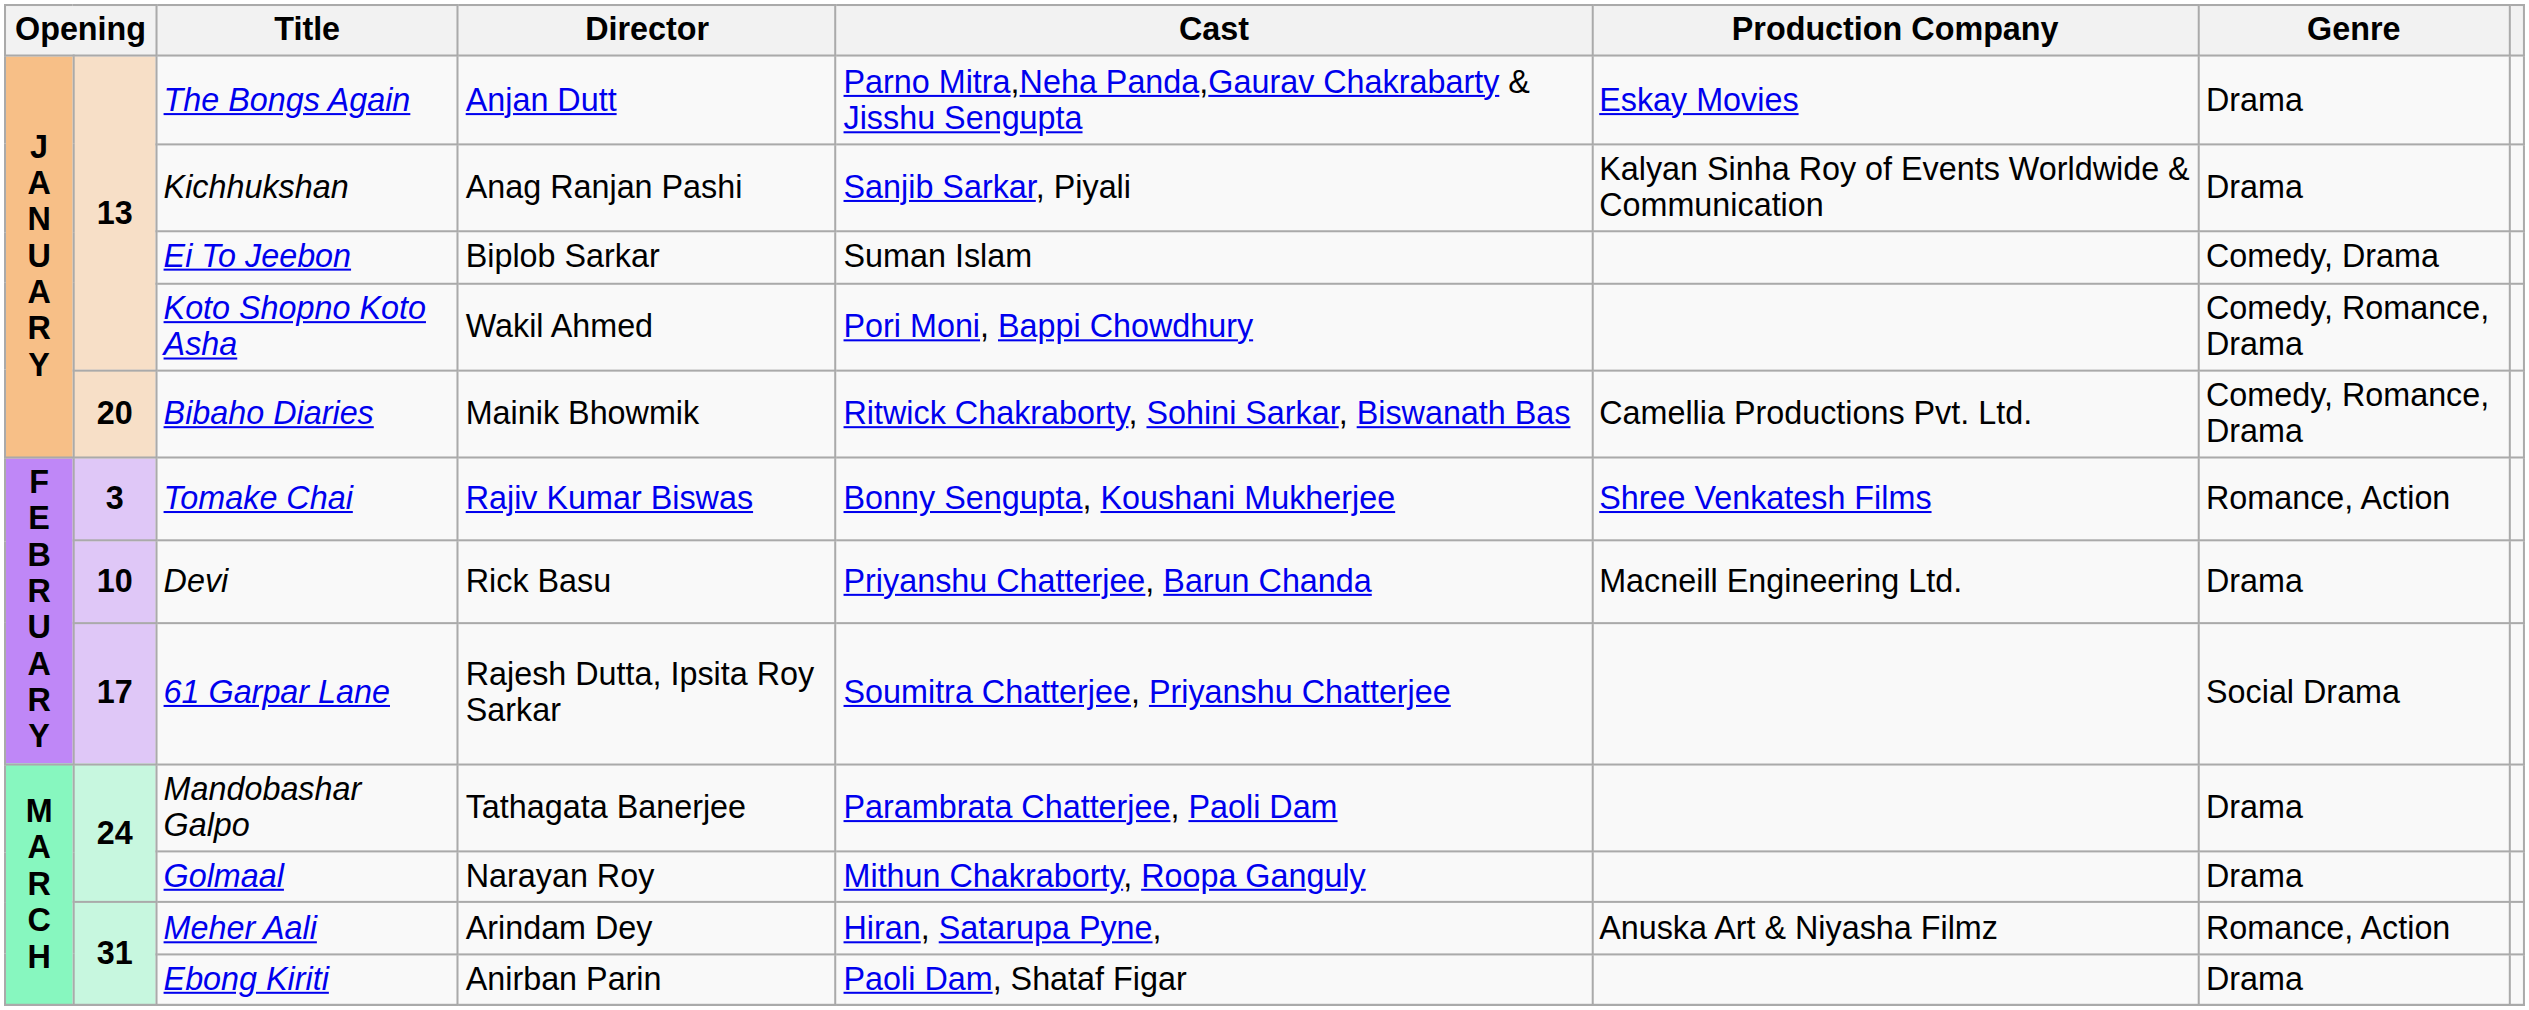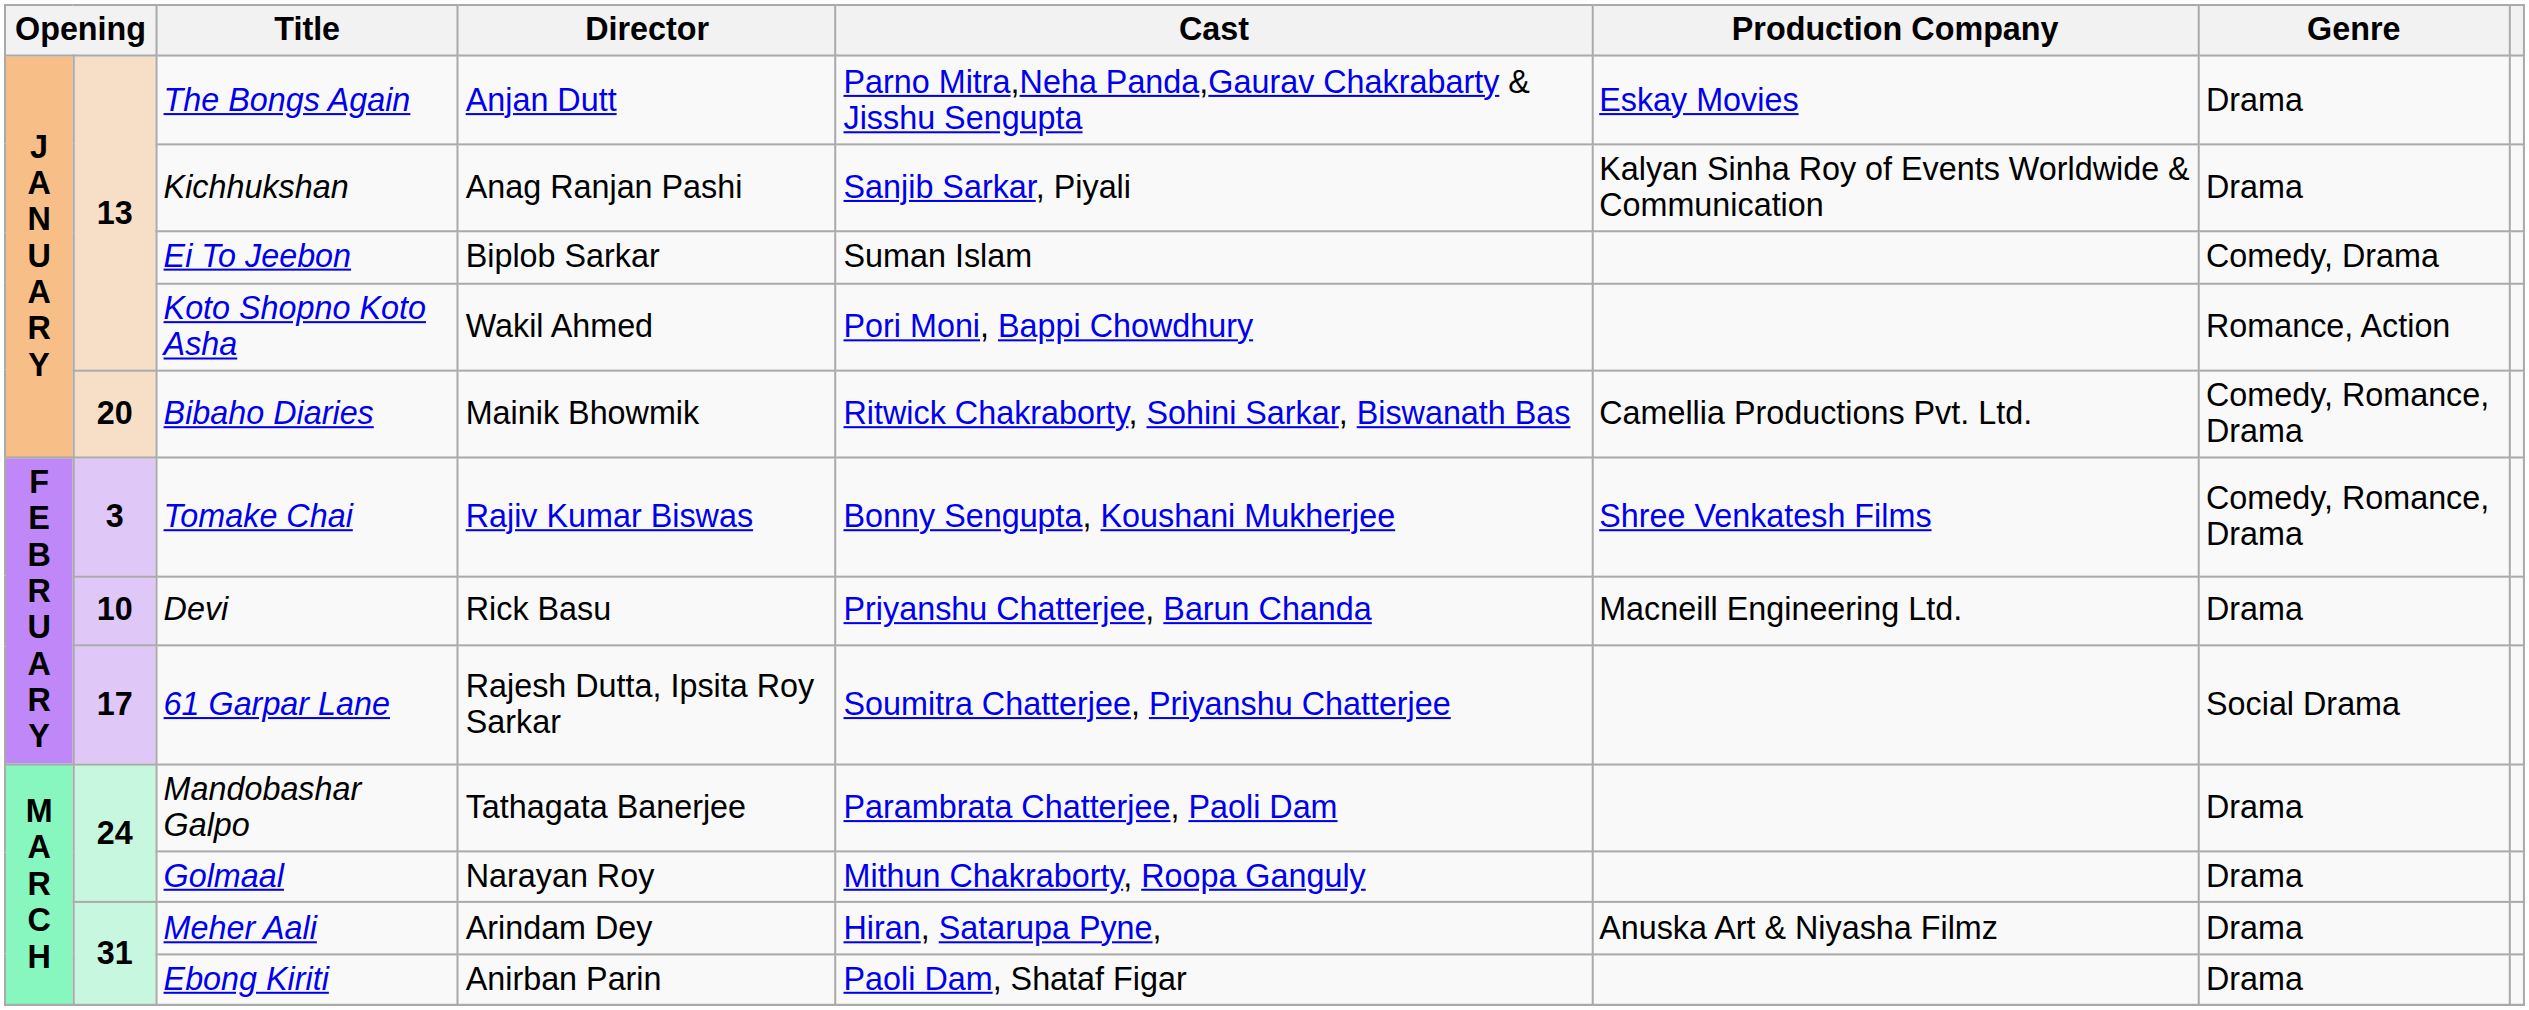 <table class="wikitable sortable">
 <tr>
 <th colspan="2" style="width:6%;">Opening</th>
 <th>Title</th>
 <th style="width:15%;">Director</th>
 <th style="width:30%;">Cast</th>
 <th>Production Company</th>
 <th>Genre</th>
 <th></th>
 </tr>
 <tr>
 <th rowspan="5" style="text-align:center; background:#f7bf87">J<br>A<br>N<br>U<br>A<br>R<br>Y</th>
 <td rowspan="4" style="text-align:center; background:#f7dfc7"><strong>13</strong></td>
 <td><em><a href='#'>The Bongs Again</a></em></td>
 <td><a href='#'>Anjan Dutt</a></td>
 <td><a href='#'>Parno Mitra</a>,<a href='#'>Neha Panda</a>,<a href='#'>Gaurav Chakrabarty</a> & <a href='#'>Jisshu Sengupta</a></td>
 <td><a href='#'>Eskay Movies</a></td>
 <td>Drama</td>
 <td></td>
 </tr>
 <tr>
 <td><em>Kichhukshan</em></td>
 <td>Anag Ranjan Pashi</td>
 <td><a href='#'>Sanjib Sarkar</a>, Piyali</td>
 <td>Kalyan Sinha Roy of Events Worldwide & Communication</td>
 <td>Drama</td>
 <td></td>
 </tr>
 <tr>
 <td><em><a href='#'>Ei To Jeebon</a></em></td>
 <td>Biplob Sarkar</td>
 <td>Suman Islam</td>
 <td></td>
 <td>Comedy, Drama</td>
 <td></td>
 </tr>
 <tr>
 <td><em><a href='#'>Koto Shopno Koto Asha</a></em></td>
 <td>Wakil Ahmed</td>
 <td><a href='#'>Pori Moni</a>, <a href='#'>Bappi Chowdhury</a></td>
 <td></td>
-<td>Comedy, Romance, Drama</td>
+<td>Romance, Action</td>
 <td></td>
 </tr>
 <tr>
 <td rowspan="1" style="text-align:center; background:#f7dfc7"><strong>20</strong></td>
 <td><em><a href='#'>Bibaho Diaries</a></em></td>
 <td>Mainik Bhowmik</td>
 <td><a href='#'>Ritwick Chakraborty</a>, <a href='#'>Sohini Sarkar</a>, <a href='#'>Biswanath Bas</a></td>
 <td>Camellia Productions Pvt. Ltd.</td>
 <td>Comedy, Romance, Drama</td>
 <td></td>
 </tr>
 <tr>
 <th rowspan="3" style="text-align:center; background:#bf87f7">F<br>E<br>B<br>R<br>U<br>A<br>R<br>Y</th>
 <td rowspan="1" style="text-align:center; background:#dfc7f7"><strong>3</strong></td>
 <td><em><a href='#'>Tomake Chai</a></em></td>
 <td><a href='#'>Rajiv Kumar Biswas</a></td>
 <td><a href='#'>Bonny Sengupta</a>, <a href='#'>Koushani Mukherjee</a></td>
 <td><a href='#'>Shree Venkatesh Films</a></td>
-<td>Romance, Action</td>
+<td>Comedy, Romance, Drama</td>
 <td></td>
 </tr>
 <tr>
 <td rowspan="1" style="text-align:center; background:#dfc7f7"><strong>10</strong></td>
 <td><em>Devi</em></td>
 <td>Rick Basu</td>
 <td><a href='#'>Priyanshu Chatterjee</a>, <a href='#'>Barun Chanda</a></td>
 <td>Macneill Engineering Ltd.</td>
 <td>Drama</td>
 <td></td>
 </tr>
 <tr>
 <td rowspan="1" style="text-align:center; background:#dfc7f7"><strong>17</strong></td>
 <td><em><a href='#'>61 Garpar Lane</a></em></td>
 <td>Rajesh Dutta, Ipsita Roy Sarkar</td>
 <td><a href='#'>Soumitra Chatterjee</a>, <a href='#'>Priyanshu Chatterjee</a></td>
 <td></td>
 <td>Social Drama</td>
 <td></td>
 </tr>
 <tr>
 <th rowspan="4" style="text-align:center; background:#87f7bf">M<br>A<br>R<br>C<br>H</th>
 <td rowspan="2" style="text-align:center; background:#c7f7df"><strong>24</strong></td>
 <td><em>Mandobashar Galpo</em></td>
 <td>Tathagata Banerjee</td>
 <td><a href='#'>Parambrata Chatterjee</a>, <a href='#'>Paoli Dam</a></td>
 <td></td>
 <td>Drama</td>
 <td></td>
 </tr>
 <tr>
 <td><em><a href='#'>Golmaal</a></em></td>
 <td>Narayan Roy</td>
 <td><a href='#'>Mithun Chakraborty</a>, <a href='#'>Roopa Ganguly</a></td>
 <td></td>
 <td>Drama</td>
 <td></td>
 </tr>
 <tr>
 <td rowspan="2" style="text-align:center; background:#c7f7df"><strong>31</strong></td>
 <td><em><a href='#'>Meher Aali</a></em></td>
 <td>Arindam Dey</td>
 <td><a href='#'>Hiran</a>, <a href='#'>Satarupa Pyne</a>,</td>
 <td>Anuska Art & Niyasha Filmz</td>
-<td>Romance, Action</td>
+<td>Drama</td>
 <td></td>
 </tr>
 <tr>
 <td><em><a href='#'>Ebong Kiriti</a></em></td>
 <td>Anirban Parin</td>
 <td><a href='#'>Paoli Dam</a>, Shataf Figar</td>
 <td></td>
 <td>Drama</td>
 <td></td>
 </tr>
 <tr>
 </tr>
 </table>
